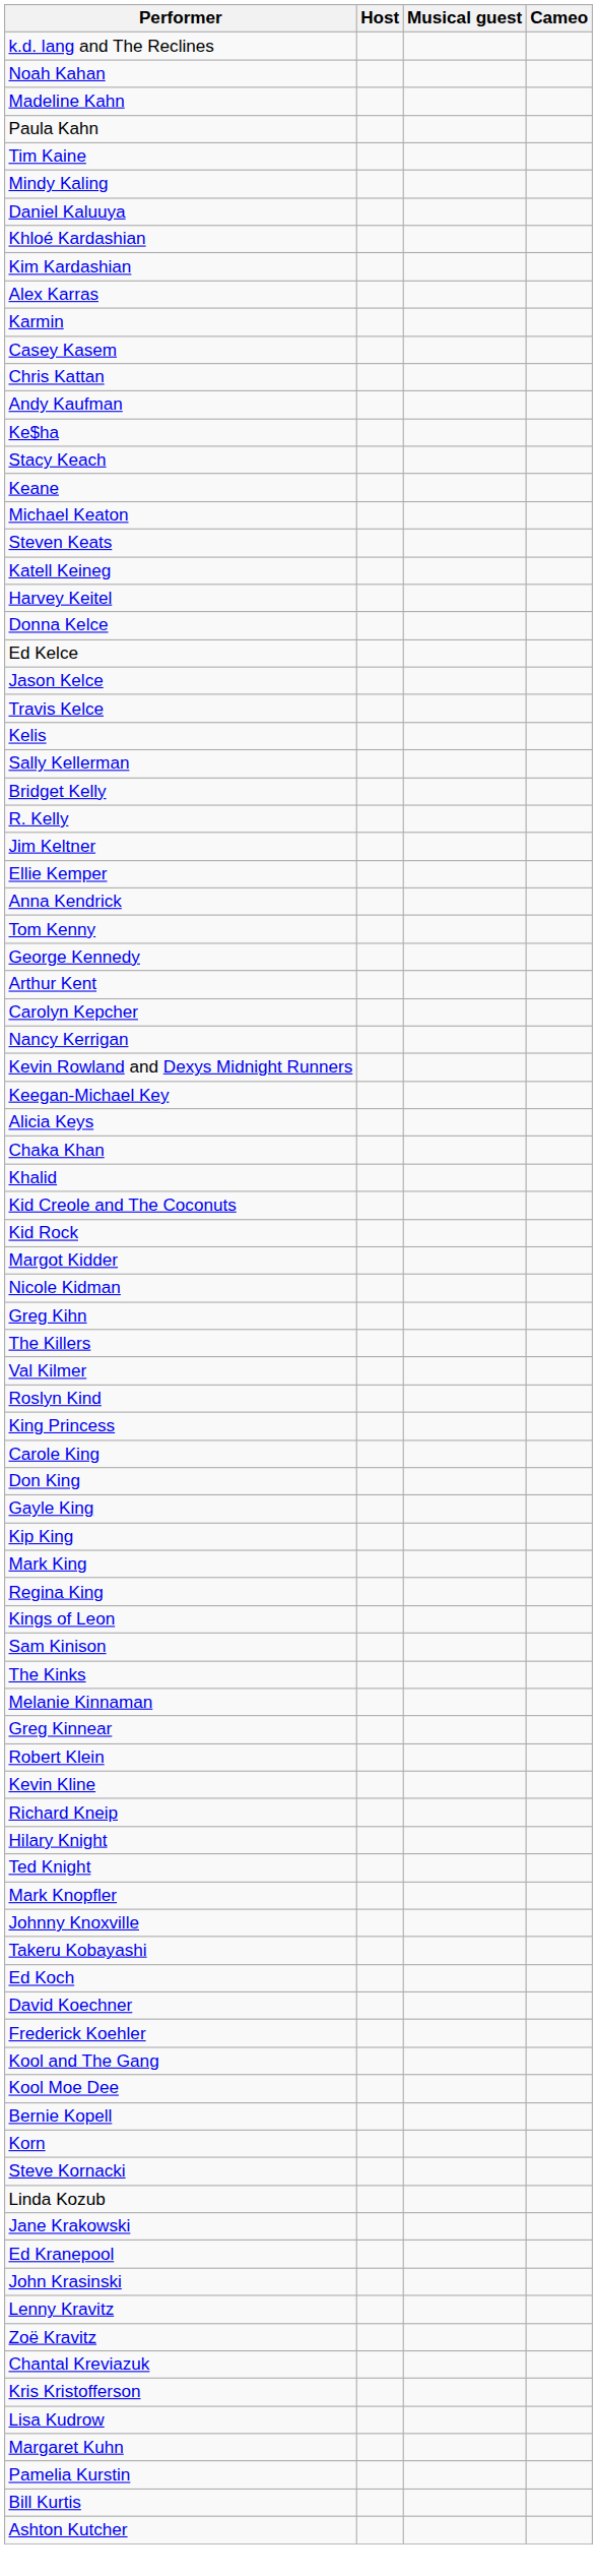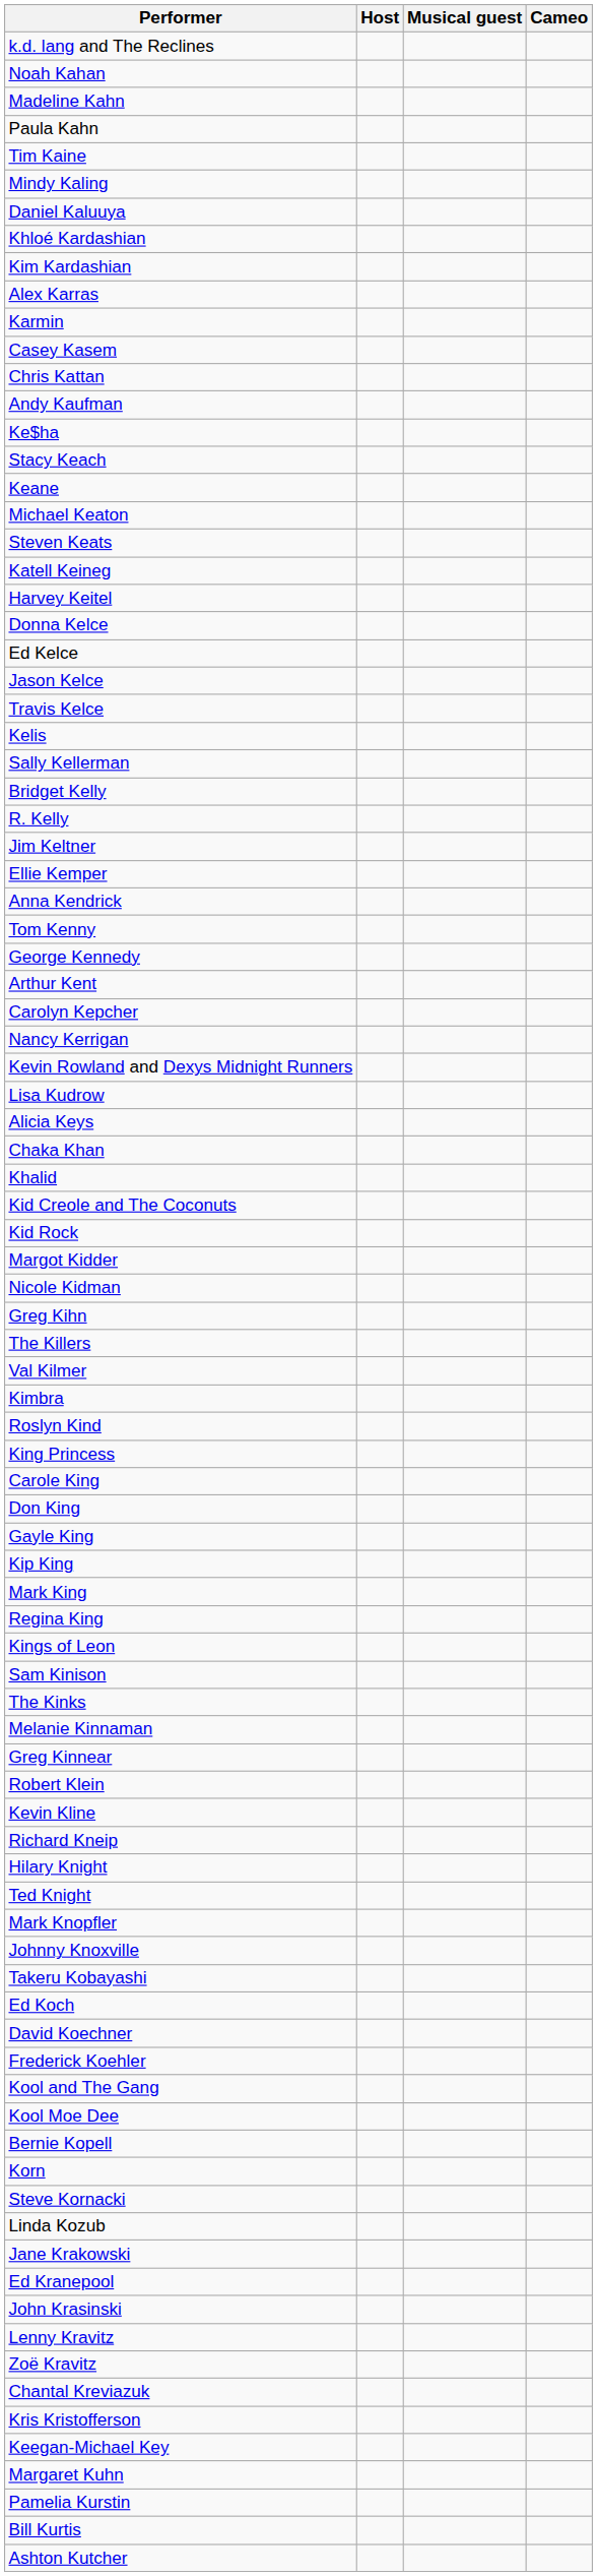 <table class="wikitable sortable">
 <tr>
 <th>Performer</th>
 <th>Host</th>
 <th>Musical guest</th>
 <th>Cameo</th>
 </tr>
 <tr>
 <td><a href='#'>k.d. lang</a> and The Reclines</td>
 <td align="center"></td>
 <td align="center"></td>
 <td align="center"></td>
 </tr>
 <tr>
 <td><a href='#'>Noah Kahan</a></td>
 <td align="center"></td>
 <td align="center"></td>
 <td align="center"></td>
 </tr>
 <tr>
 <td><a href='#'>Madeline Kahn</a></td>
 <td align="center"></td>
 <td align="center"></td>
 <td align="center"></td>
 </tr>
 <tr>
 <td>Paula Kahn</td>
 <td align="center"></td>
 <td align="center"></td>
 <td align="center"></td>
 </tr>
 <tr>
 <td><a href='#'>Tim Kaine</a></td>
 <td align="center"></td>
 <td align="center"></td>
 <td align="center"></td>
 </tr>
 <tr>
 <td><a href='#'>Mindy Kaling</a></td>
 <td align="center"></td>
 <td align="center"></td>
 <td align="center"></td>
 </tr>
 <tr>
 <td><a href='#'>Daniel Kaluuya</a></td>
 <td align="center"></td>
 <td align="center"></td>
 <td align="center"></td>
 </tr>
 <tr>
 <td><a href='#'>Khloé Kardashian</a></td>
 <td align="center"></td>
 <td align="center"></td>
 <td align="center"></td>
 </tr>
 <tr>
 <td><a href='#'>Kim Kardashian</a></td>
 <td align="center"></td>
 <td align="center"></td>
 <td align="center"></td>
 </tr>
 <tr>
 <td><a href='#'>Alex Karras</a></td>
 <td align="center"></td>
 <td align="center"></td>
 <td align="center"></td>
 </tr>
 <tr>
 <td><a href='#'>Karmin</a></td>
 <td align="center"></td>
 <td align="center"></td>
 <td align="center"></td>
 </tr>
 <tr>
 <td><a href='#'>Casey Kasem</a></td>
 <td align="center"></td>
 <td align="center"></td>
 <td align="center"></td>
 </tr>
 <tr>
 <td><a href='#'>Chris Kattan</a></td>
 <td align="center"></td>
 <td align="center"></td>
 <td align="center"></td>
 </tr>
 <tr>
 <td><a href='#'>Andy Kaufman</a></td>
 <td align="center"></td>
 <td align="center"></td>
 <td align="center"></td>
 </tr>
 <tr>
 <td><a href='#'>Ke$ha</a></td>
 <td align="center"></td>
 <td align="center"></td>
 <td align="center"></td>
 </tr>
 <tr>
 <td><a href='#'>Stacy Keach</a></td>
 <td align="center"></td>
 <td align="center"></td>
 <td align="center"></td>
 </tr>
 <tr>
 <td><a href='#'>Keane</a></td>
 <td align="center"></td>
 <td align="center"></td>
 <td align="center"></td>
 </tr>
 <tr>
 <td><a href='#'>Michael Keaton</a></td>
 <td align="center"></td>
 <td align="center"></td>
 <td align="center"></td>
 </tr>
 <tr>
 <td><a href='#'>Steven Keats</a></td>
 <td align="center"></td>
 <td align="center"></td>
 <td align="center"></td>
 </tr>
 <tr>
 <td><a href='#'>Katell Keineg</a></td>
 <td align="center"></td>
 <td align="center"></td>
 <td align="center"></td>
 </tr>
 <tr>
 <td><a href='#'>Harvey Keitel</a></td>
 <td align="center"></td>
 <td align="center"></td>
 <td align="center"></td>
 </tr>
 <tr>
 <td><a href='#'>Donna Kelce</a></td>
 <td align="center"></td>
 <td align="center"></td>
 <td align="center"></td>
 </tr>
 <tr>
 <td>Ed Kelce</td>
 <td align="center"></td>
 <td align="center"></td>
 <td align="center"></td>
 </tr>
 <tr>
 <td><a href='#'>Jason Kelce</a></td>
 <td align="center"></td>
 <td align="center"></td>
 <td align="center"></td>
 </tr>
 <tr>
 <td><a href='#'>Travis Kelce</a></td>
 <td align="center"></td>
 <td align="center"></td>
 <td align="center"></td>
 </tr>
 <tr>
 <td><a href='#'>Kelis</a></td>
 <td align="center"></td>
 <td align="center"></td>
 <td align="center"></td>
 </tr>
 <tr>
 <td><a href='#'>Sally Kellerman</a></td>
 <td align="center"></td>
 <td align="center"></td>
 <td align="center"></td>
 </tr>
 <tr>
 <td><a href='#'>Bridget Kelly</a></td>
 <td align="center"></td>
 <td align="center"></td>
 <td align="center"></td>
 </tr>
 <tr>
 <td><a href='#'>R. Kelly</a></td>
 <td align="center"></td>
 <td align="center"></td>
 <td align="center"></td>
 </tr>
 <tr>
 <td><a href='#'>Jim Keltner</a></td>
 <td align="center"></td>
 <td align="center"></td>
 <td align="center"></td>
 </tr>
 <tr>
 <td><a href='#'>Ellie Kemper</a></td>
 <td align="center"></td>
 <td align="center"></td>
 <td align="center"></td>
 </tr>
 <tr>
 <td><a href='#'>Anna Kendrick</a></td>
 <td align="center"></td>
 <td align="center"></td>
 <td align="center"></td>
 </tr>
 <tr>
 <td><a href='#'>Tom Kenny</a></td>
 <td align="center"></td>
 <td align="center"></td>
 <td align="center"></td>
 </tr>
 <tr>
 <td><a href='#'>George Kennedy</a></td>
 <td align="center"></td>
 <td align="center"></td>
 <td align="center"></td>
 </tr>
 <tr>
 <td><a href='#'>Arthur Kent</a></td>
 <td align="center"></td>
 <td align="center"></td>
 <td align="center"></td>
 </tr>
 <tr>
 <td><a href='#'>Carolyn Kepcher</a></td>
 <td align="center"></td>
 <td align="center"></td>
 <td align="center"></td>
 </tr>
 <tr>
 <td><a href='#'>Nancy Kerrigan</a></td>
 <td align="center"></td>
 <td align="center"></td>
 <td align="center"></td>
 </tr>
 <tr>
 <td><a href='#'>Kevin Rowland</a> and <a href='#'>Dexys Midnight Runners</a></td>
 <td align="center"></td>
 <td align="center"></td>
 <td align="center"></td>
 </tr>
 <tr>
-<td><a href='#'>Keegan-Michael Key</a></td>
+<td><a href='#'>Lisa Kudrow</a></td>
 <td align="center"></td>
 <td align="center"></td>
 <td align="center"></td>
 </tr>
 <tr>
 <td><a href='#'>Alicia Keys</a></td>
 <td align="center"></td>
 <td align="center"></td>
 <td align="center"></td>
 </tr>
 <tr>
 <td><a href='#'>Chaka Khan</a></td>
 <td align="center"></td>
 <td align="center"></td>
 <td align="center"></td>
 </tr>
 <tr>
 <td><a href='#'>Khalid</a></td>
 <td align="center"></td>
 <td align="center"></td>
 <td align="center"></td>
 </tr>
 <tr>
 <td><a href='#'>Kid Creole and The Coconuts</a></td>
 <td align="center"></td>
 <td align="center"></td>
 <td align="center"></td>
 </tr>
 <tr>
 <td><a href='#'>Kid Rock</a></td>
 <td align="center"></td>
 <td align="center"></td>
 <td align="center"></td>
 </tr>
 <tr>
 <td><a href='#'>Margot Kidder</a></td>
 <td align="center"></td>
 <td align="center"></td>
 <td align="center"></td>
 </tr>
 <tr>
 <td><a href='#'>Nicole Kidman</a></td>
 <td align="center"></td>
 <td align="center"></td>
 <td align="center"></td>
 </tr>
 <tr>
 <td><a href='#'>Greg Kihn</a></td>
 <td align="center"></td>
 <td align="center"></td>
 <td align="center"></td>
 </tr>
 <tr>
 <td><a href='#'>The Killers</a></td>
 <td align="center"></td>
 <td align="center"></td>
 <td align="center"></td>
 </tr>
 <tr>
 <td><a href='#'>Val Kilmer</a></td>
+<td align="center"></td>
+<td align="center"></td>
+<td align="center"></td>
+</tr>
+<tr>
+<td><a href='#'>Kimbra</a></td>
 <td align="center"></td>
 <td align="center"></td>
 <td align="center"></td>
 </tr>
 <tr>
 <td><a href='#'>Roslyn Kind</a></td>
 <td align="center"></td>
 <td align="center"></td>
 <td align="center"></td>
 </tr>
 <tr>
 <td><a href='#'>King Princess</a></td>
 <td align="center"></td>
 <td align="center"></td>
 <td align="center"></td>
 </tr>
 <tr>
 <td><a href='#'>Carole King</a></td>
 <td align="center"></td>
 <td align="center"></td>
 <td align="center"></td>
 </tr>
 <tr>
 <td><a href='#'>Don King</a></td>
 <td align="center"></td>
 <td align="center"></td>
 <td align="center"></td>
 </tr>
 <tr>
 <td><a href='#'>Gayle King</a></td>
 <td align="center"></td>
 <td align="center"></td>
 <td align="center"></td>
 </tr>
 <tr>
 <td><a href='#'>Kip King</a></td>
 <td align="center"></td>
 <td align="center"></td>
 <td align="center"></td>
 </tr>
 <tr>
 <td><a href='#'>Mark King</a></td>
 <td align="center"></td>
 <td align="center"></td>
 <td align="center"></td>
 </tr>
 <tr>
 <td><a href='#'>Regina King</a></td>
 <td align="center"></td>
 <td align="center"></td>
 <td align="center"></td>
 </tr>
 <tr>
 <td><a href='#'>Kings of Leon</a></td>
 <td align="center"></td>
 <td align="center"></td>
 <td align="center"></td>
 </tr>
 <tr>
 <td><a href='#'>Sam Kinison</a></td>
 <td align="center"></td>
 <td align="center"></td>
 <td align="center"></td>
 </tr>
 <tr>
 <td><a href='#'>The Kinks</a></td>
 <td align="center"></td>
 <td align="center"></td>
 <td align="center"></td>
 </tr>
 <tr>
 <td><a href='#'>Melanie Kinnaman</a></td>
 <td align="center"></td>
 <td align="center"></td>
 <td align="center"></td>
 </tr>
 <tr>
 <td><a href='#'>Greg Kinnear</a></td>
 <td align="center"></td>
 <td align="center"></td>
 <td align="center"></td>
 </tr>
 <tr>
 <td><a href='#'>Robert Klein</a></td>
 <td align="center"></td>
 <td align="center"></td>
 <td align="center"></td>
 </tr>
 <tr>
 <td><a href='#'>Kevin Kline</a></td>
 <td align="center"></td>
 <td align="center"></td>
 <td align="center"></td>
 </tr>
 <tr>
 <td><a href='#'>Richard Kneip</a></td>
 <td align="center"></td>
 <td align="center"></td>
 <td align="center"></td>
 </tr>
 <tr>
 <td><a href='#'>Hilary Knight</a></td>
 <td align="center"></td>
 <td align="center"></td>
 <td align="center"></td>
 </tr>
 <tr>
 <td><a href='#'>Ted Knight</a></td>
 <td align="center"></td>
 <td align="center"></td>
 <td align="center"></td>
 </tr>
 <tr>
 <td><a href='#'>Mark Knopfler</a></td>
 <td align="center"></td>
 <td align="center"></td>
 <td align="center"></td>
 </tr>
 <tr>
 <td><a href='#'>Johnny Knoxville</a></td>
 <td align="center"></td>
 <td align="center"></td>
 <td align="center"></td>
 </tr>
 <tr>
 <td><a href='#'>Takeru Kobayashi</a></td>
 <td align="center"></td>
 <td align="center"></td>
 <td align="center"></td>
 </tr>
 <tr>
 <td><a href='#'>Ed Koch</a></td>
 <td align="center"></td>
 <td align="center"></td>
 <td align="center"></td>
 </tr>
 <tr>
 <td><a href='#'>David Koechner</a></td>
 <td align="center"></td>
 <td align="center"></td>
 <td align="center"></td>
 </tr>
 <tr>
 <td><a href='#'>Frederick Koehler</a></td>
 <td align="center"></td>
 <td align="center"></td>
 <td align="center"></td>
 </tr>
 <tr>
 <td><a href='#'>Kool and The Gang</a></td>
 <td align="center"></td>
 <td align="center"></td>
 <td align="center"></td>
 </tr>
 <tr>
 <td><a href='#'>Kool Moe Dee</a></td>
 <td align="center"></td>
 <td align="center"></td>
 <td align="center"></td>
 </tr>
 <tr>
 <td><a href='#'>Bernie Kopell</a></td>
 <td align="center"></td>
 <td align="center"></td>
 <td align="center"></td>
 </tr>
 <tr>
 <td><a href='#'>Korn</a></td>
 <td align="center"></td>
 <td align="center"></td>
 <td align="center"></td>
 </tr>
 <tr>
 <td><a href='#'>Steve Kornacki</a></td>
 <td align="center"></td>
 <td align="center"></td>
 <td align="center"></td>
 </tr>
 <tr>
 <td>Linda Kozub</td>
 <td align="center"></td>
 <td align="center"></td>
 <td align="center"></td>
 </tr>
 <tr>
 <td><a href='#'>Jane Krakowski</a></td>
 <td align="center"></td>
 <td align="center"></td>
 <td align="center"></td>
 </tr>
 <tr>
 <td><a href='#'>Ed Kranepool</a></td>
 <td align="center"></td>
 <td align="center"></td>
 <td align="center"></td>
 </tr>
 <tr>
 <td><a href='#'>John Krasinski</a></td>
 <td align="center"></td>
 <td align="center"></td>
 <td align="center"></td>
 </tr>
 <tr>
 <td><a href='#'>Lenny Kravitz</a></td>
 <td align="center"></td>
 <td align="center"></td>
 <td align="center"></td>
 </tr>
 <tr>
 <td><a href='#'>Zoë Kravitz</a></td>
 <td align="center"></td>
 <td align="center"></td>
 <td align="center"></td>
 </tr>
 <tr>
 <td><a href='#'>Chantal Kreviazuk</a></td>
 <td align="center"></td>
 <td align="center"></td>
 <td align="center"></td>
 </tr>
 <tr>
 <td><a href='#'>Kris Kristofferson</a></td>
 <td align="center"></td>
 <td align="center"></td>
 <td align="center"></td>
 </tr>
 <tr>
-<td><a href='#'>Lisa Kudrow</a></td>
+<td><a href='#'>Keegan-Michael Key</a></td>
 <td align="center"></td>
 <td align="center"></td>
 <td align="center"></td>
 </tr>
 <tr>
 <td><a href='#'> Margaret Kuhn</a></td>
 <td align="center"></td>
 <td align="center"></td>
 <td align="center"></td>
 </tr>
 <tr>
 <td><a href='#'>Pamelia Kurstin</a></td>
 <td align="center"></td>
 <td align="center"></td>
 <td align="center"></td>
 </tr>
 <tr>
 <td><a href='#'>Bill Kurtis</a></td>
 <td align="center"></td>
 <td align="center"></td>
 <td align="center"></td>
 </tr>
 <tr>
 <td><a href='#'>Ashton Kutcher</a></td>
 <td align="center"></td>
 <td align="center"></td>
 <td align="center"></td>
 </tr>
 <tr>
 </tr>
 </table>
